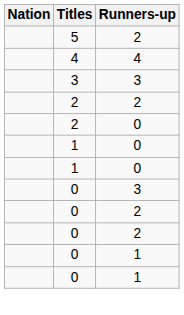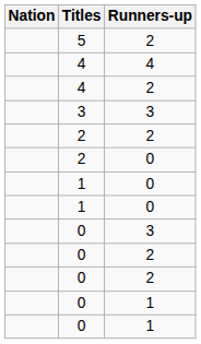 <table class="wikitable sortable">
 <tr>
 <th>Nation</th>
 <th>Titles</th>
 <th>Runners-up</th>
 </tr>
 <tr>
 <td></td>
 <td align="center">5</td>
 <td align="center">2</td>
 </tr>
 <tr>
 <td></td>
 <td align="center">4</td>
 <td align="center">4</td>
+</tr>
+<tr>
+<td></td>
+<td align="center">4</td>
+<td align="center">2</td>
 </tr>
 <tr>
 <td></td>
 <td align="center">3</td>
 <td align="center">3</td>
 </tr>
 <tr>
 <td></td>
 <td align="center">2</td>
 <td align="center">2</td>
 </tr>
 <tr>
 <td></td>
 <td align="center">2</td>
 <td align="center">0</td>
 </tr>
 <tr>
 <td></td>
 <td align="center">1</td>
 <td align="center">0</td>
 </tr>
 <tr>
 <td></td>
 <td align="center">1</td>
 <td align="center">0</td>
 </tr>
 <tr>
 <td></td>
 <td align="center">0</td>
 <td align="center">3</td>
 </tr>
 <tr>
 <td></td>
 <td align="center">0</td>
 <td align="center">2</td>
 </tr>
 <tr>
 <td></td>
 <td align="center">0</td>
 <td align="center">2</td>
 </tr>
 <tr>
 <td></td>
 <td align="center">0</td>
 <td align="center">1</td>
 </tr>
 <tr>
 <td></td>
 <td align="center">0</td>
 <td align="center">1</td>
 </tr>
 </table>
